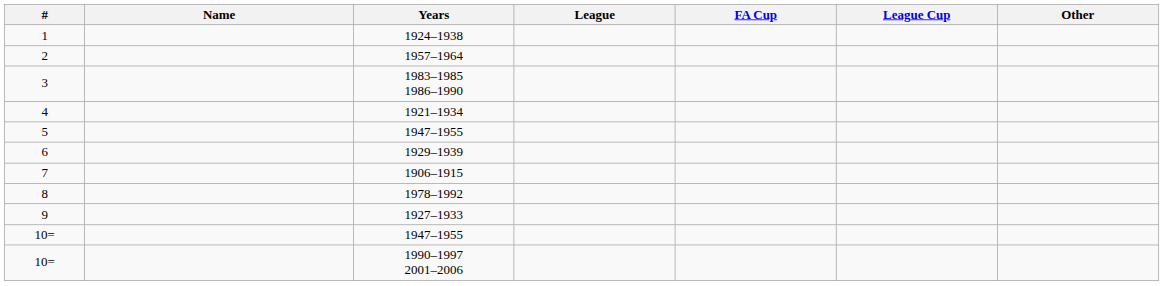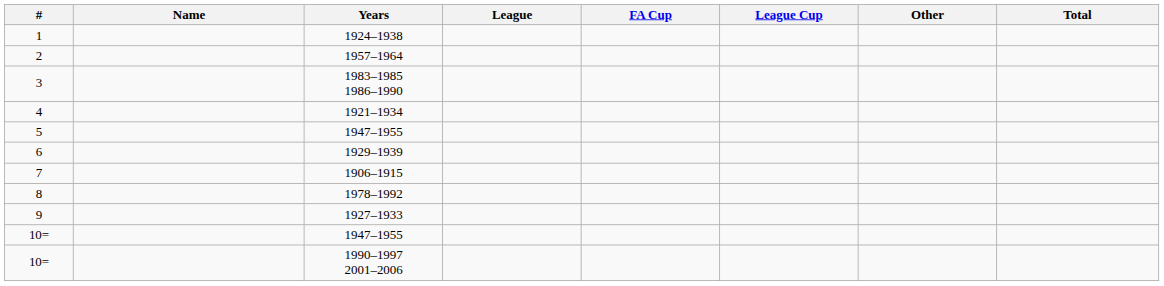 <table class="wikitable sortable"  style="text-align:center; width:90%;">
 <tr>
 <th width=6%>#</th>
 <th width=20%>Name</th>
 <th width=12%>Years</th>
 <th width=12%>League </th>
 <th width=12%><a href='#'>FA Cup</a></th>
 <th width=12%><a href='#'>League Cup</a></th>
 <th width=12%>Other </th>
+<th width=14%>Total</th>
 </tr>
 <tr>
 <td>1</td>
 <td style="text-align:left;"> </td>
 <td>1924–1938</td>
+<td></td>
 <td></td>
 <td></td>
 <td></td>
 <td></td>
 </tr>
 <tr>
 <td>2</td>
 <td style="text-align:left;"> </td>
 <td>1957–1964</td>
 <td></td>
 <td></td>
 <td></td>
 <td></td>
+<td></td>
 </tr>
 <tr>
 <td>3</td>
 <td style="text-align:left;"> </td>
 <td>1983–1985<br>1986–1990</td>
+<td></td>
 <td></td>
 <td></td>
 <td></td>
 <td></td>
 </tr>
 <tr>
 <td>4</td>
 <td style="text-align:left;"> </td>
 <td>1921–1934</td>
 <td></td>
 <td></td>
 <td></td>
 <td></td>
+<td></td>
 </tr>
 <tr>
 <td>5</td>
 <td style="text-align:left;"> </td>
 <td>1947–1955</td>
+<td></td>
 <td></td>
 <td></td>
 <td></td>
 <td></td>
 </tr>
 <tr>
 <td>6</td>
 <td style="text-align:left;"> </td>
 <td>1929–1939</td>
 <td></td>
 <td></td>
 <td></td>
 <td></td>
+<td></td>
 </tr>
 <tr>
 <td>7</td>
 <td style="text-align:left;"> </td>
 <td>1906–1915</td>
+<td></td>
 <td></td>
 <td></td>
 <td></td>
 <td></td>
 </tr>
 <tr>
 <td>8</td>
 <td style="text-align:left;"> </td>
 <td>1978–1992</td>
 <td></td>
 <td></td>
 <td></td>
 <td></td>
+<td></td>
 </tr>
 <tr>
 <td>9</td>
 <td style="text-align:left;"> </td>
 <td>1927–1933</td>
+<td></td>
 <td></td>
 <td></td>
 <td></td>
 <td></td>
 </tr>
 <tr>
 <td>10=</td>
 <td style="text-align:left;"> </td>
 <td>1947–1955</td>
 <td></td>
 <td></td>
 <td></td>
 <td></td>
+<td></td>
 </tr>
 <tr>
 <td>10=</td>
 <td style="text-align:left;"> </td>
 <td>1990–1997<br>2001–2006</td>
 <td></td>
 <td></td>
 <td></td>
 <td></td>
+<td></td>
 </tr>
 </table>
